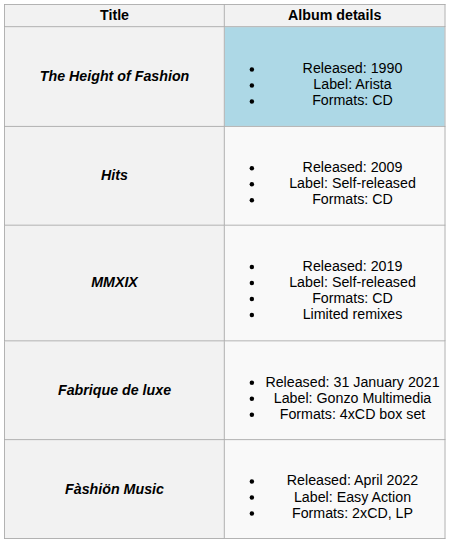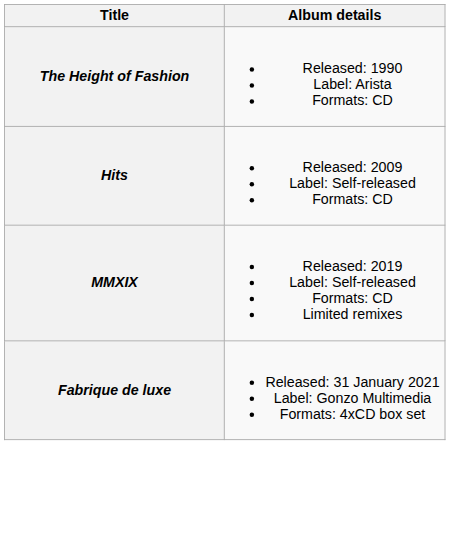 <table class="wikitable plainrowheaders" style="text-align:center;">
 <tr>
 <th scope="col" style="width:15em;">Title</th>
 <th scope="col" style="width:15em;">Album details</th>
 </tr>
 <tr>
 <th scope="row"><em>The Height of Fashion</em></th>
-<td style="background: lightblue;"><br><ul><li>Released: 1990</li><li>Label: Arista</li><li>Formats: CD</li></ul></td>
+<td><br><ul><li>Released: 1990</li><li>Label: Arista</li><li>Formats: CD</li></ul></td>
 </tr>
 <tr>
 <th scope="row"><em>Hits</em></th>
 <td><br><ul><li>Released: 2009</li><li>Label: Self-released</li><li>Formats: CD</li></ul></td>
 </tr>
 <tr>
 <th scope="row"><em>MMXIX</em></th>
 <td><br><ul><li>Released: 2019</li><li>Label: Self-released</li><li>Formats: CD</li><li>Limited remixes</li></ul></td>
 </tr>
 <tr>
 <th scope="row"><em>Fabrique de luxe</em></th>
 <td><br><ul><li>Released: 31 January 2021</li><li>Label: Gonzo Multimedia</li><li>Formats: 4xCD box set</li></ul></td>
 </tr>
-<tr>
-<th scope="row"><em>Fàshiön Music</em></th>
-<td><br><ul><li>Released: April 2022</li><li>Label: Easy Action</li><li>Formats: 2xCD, LP</li></ul></td>
-</tr>
 </table>
